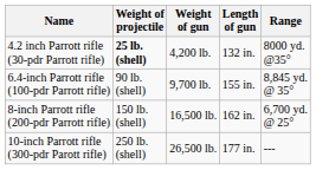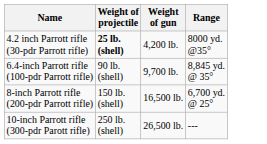 <table class="wikitable">
 <tr>
 <th>Name</th>
 <th>Weight of<br>projectile</th>
 <th>Weight<br>of gun</th>
-<th>Length<br>of gun</th>
 <th>Range</th>
 </tr>
 <tr>
 <td>4.2 inch Parrott rifle<br>(30-pdr Parrott rifle)</td>
 <td><strong>25 lb.<br>(shell)</strong></td>
 <td>4,200 lb.</td>
-<td>132 in.</td>
 <td>8000 yd.<br>@35°</td>
 </tr>
 <tr>
 <td>6.4-inch Parrott rifle<br>(100-pdr Parrott rifle)</td>
 <td>90 lb.<br>(shell)</td>
 <td>9,700 lb.</td>
-<td>155 in.</td>
 <td>8,845 yd.<br>@ 35°</td>
 </tr>
 <tr>
 <td>8-inch Parrott rifle<br>(200-pdr Parrott rifle)</td>
 <td>150 lb.<br>(shell)</td>
 <td>16,500 lb.</td>
-<td>162 in.</td>
 <td>6,700 yd.<br>@ 25°</td>
 </tr>
 <tr>
 <td>10-inch Parrott rifle<br>(300-pdr Parott rifle)</td>
 <td>250 lb.<br>(shell)</td>
 <td>26,500 lb.</td>
-<td>177 in.</td>
 <td>---</td>
 </tr>
 </table>
